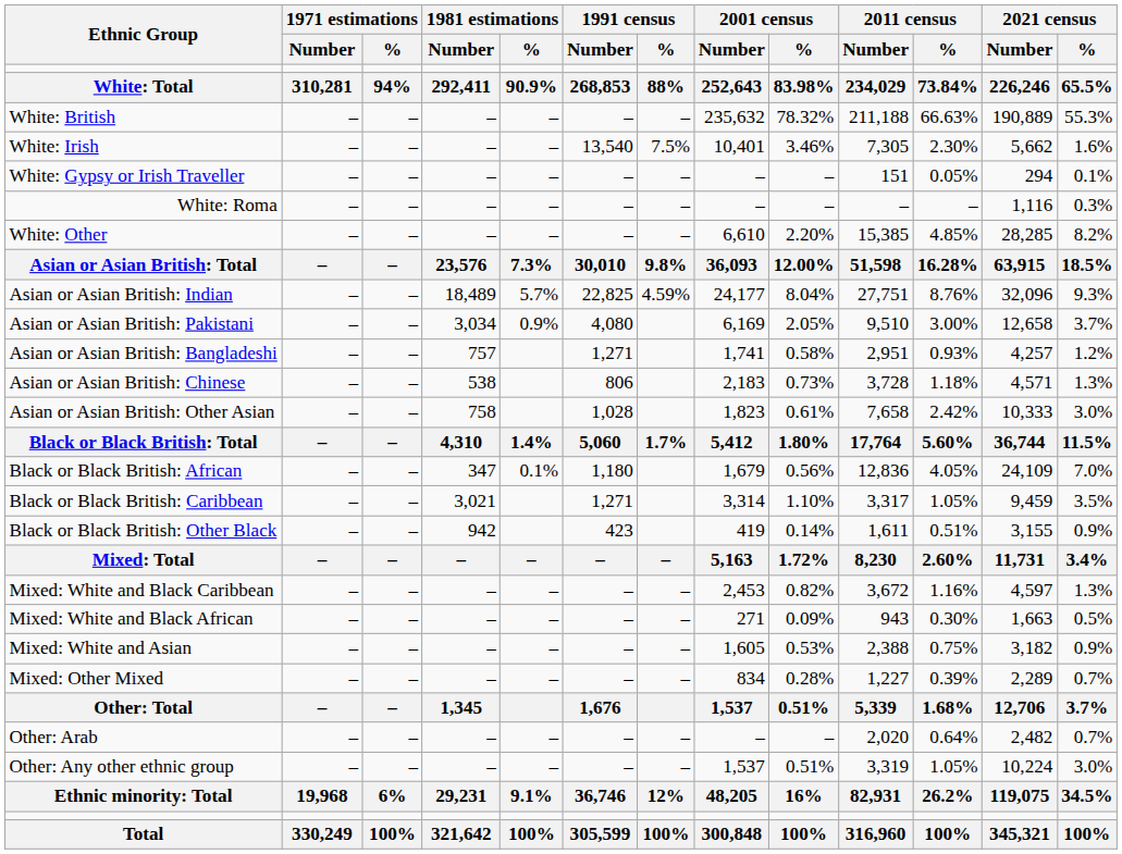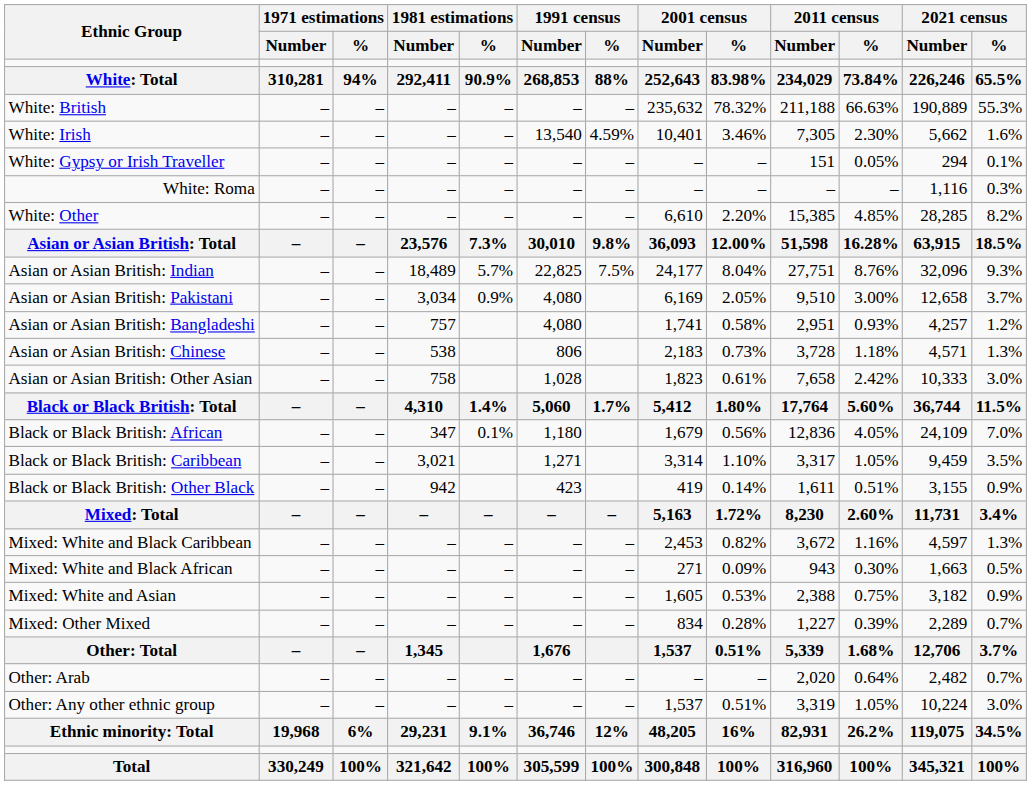 <table class="wikitable sortable" style="text-align:right">
 <tr>
 <th rowspan="2">Ethnic Group</th>
 <th colspan="2">1971 estimations</th>
 <th colspan="2">1981 estimations</th>
 <th colspan="2">1991 census</th>
 <th colspan="2">2001 census</th>
 <th colspan="2">2011 census</th>
 <th colspan="2">2021 census</th>
 </tr>
 <tr>
 <th>Number</th>
 <th>%</th>
 <th>Number</th>
 <th>%</th>
 <th>Number</th>
 <th>%</th>
 <th>Number</th>
 <th>%</th>
 <th>Number</th>
 <th>%</th>
 <th>Number</th>
 <th>%</th>
 </tr>
 <tr>
 <td></td>
 <td></td>
 <td></td>
 <td></td>
 <td></td>
 <td></td>
 <td></td>
 <td></td>
 <td></td>
 <td></td>
 <td></td>
 <td></td>
 <td></td>
 </tr>
 <tr>
 <th><a href='#'>White</a>: Total</th>
 <th>310,281</th>
 <th>94%</th>
 <th>292,411</th>
 <th>90.9%</th>
 <th>268,853</th>
 <th>88%</th>
 <th>252,643</th>
 <th>83.98%</th>
 <th>234,029</th>
 <th>73.84%</th>
 <th>226,246</th>
 <th>65.5%</th>
 </tr>
 <tr>
 <td style="text-align:left">White: <a href='#'>British</a></td>
 <td>–</td>
 <td>–</td>
 <td>–</td>
 <td>–</td>
 <td>–</td>
 <td>–</td>
 <td>235,632</td>
 <td>78.32%</td>
 <td>211,188</td>
 <td>66.63%</td>
 <td>190,889</td>
 <td>55.3%</td>
 </tr>
 <tr>
 <td style="text-align:left">White: <a href='#'>Irish</a></td>
 <td>–</td>
 <td>–</td>
 <td>–</td>
 <td>–</td>
 <td>13,540</td>
-<td>7.5%</td>
+<td>4.59%</td>
 <td>10,401</td>
 <td>3.46%</td>
 <td>7,305</td>
 <td>2.30%</td>
 <td>5,662</td>
 <td>1.6%</td>
 </tr>
 <tr>
 <td style="text-align:left">White: <a href='#'>Gypsy or Irish Traveller</a></td>
 <td>–</td>
 <td>–</td>
 <td>–</td>
 <td>–</td>
 <td>–</td>
 <td>–</td>
 <td>–</td>
 <td>–</td>
 <td>151</td>
 <td>0.05%</td>
 <td>294</td>
 <td>0.1%</td>
 </tr>
 <tr>
 <td>White: Roma</td>
 <td>–</td>
 <td>–</td>
 <td>–</td>
 <td>–</td>
 <td>–</td>
 <td>–</td>
 <td>–</td>
 <td>–</td>
 <td>–</td>
 <td>–</td>
 <td>1,116</td>
 <td>0.3%</td>
 </tr>
 <tr>
 <td style="text-align:left">White: <a href='#'>Other</a></td>
 <td>–</td>
 <td>–</td>
 <td>–</td>
 <td>–</td>
 <td>–</td>
 <td>–</td>
 <td>6,610</td>
 <td>2.20%</td>
 <td>15,385</td>
 <td>4.85%</td>
 <td>28,285</td>
 <td>8.2%</td>
 </tr>
 <tr>
 <th><a href='#'>Asian or Asian British</a>: Total</th>
 <th>–</th>
 <th>–</th>
 <th>23,576</th>
 <th>7.3%</th>
 <th>30,010</th>
 <th>9.8%</th>
 <th>36,093</th>
 <th>12.00%</th>
 <th>51,598</th>
 <th>16.28%</th>
 <th>63,915</th>
 <th>18.5%</th>
 </tr>
 <tr>
 <td style="text-align:left">Asian or Asian British: <a href='#'>Indian</a></td>
 <td>–</td>
 <td>–</td>
 <td>18,489</td>
 <td>5.7%</td>
 <td>22,825</td>
-<td>4.59%</td>
+<td>7.5%</td>
 <td>24,177</td>
 <td>8.04%</td>
 <td>27,751</td>
 <td>8.76%</td>
 <td>32,096</td>
 <td>9.3%</td>
 </tr>
 <tr>
 <td style="text-align:left">Asian or Asian British: <a href='#'>Pakistani</a></td>
 <td>–</td>
 <td>–</td>
 <td>3,034</td>
 <td>0.9%</td>
 <td>4,080</td>
 <td></td>
 <td>6,169</td>
 <td>2.05%</td>
 <td>9,510</td>
 <td>3.00%</td>
 <td>12,658</td>
 <td>3.7%</td>
 </tr>
 <tr>
 <td style="text-align:left">Asian or Asian British: <a href='#'>Bangladeshi</a></td>
 <td>–</td>
 <td>–</td>
 <td>757</td>
 <td></td>
-<td>1,271</td>
+<td>4,080</td>
 <td></td>
 <td>1,741</td>
 <td>0.58%</td>
 <td>2,951</td>
 <td>0.93%</td>
 <td>4,257</td>
 <td>1.2%</td>
 </tr>
 <tr>
 <td style="text-align:left">Asian or Asian British: <a href='#'>Chinese</a></td>
 <td>–</td>
 <td>–</td>
 <td>538</td>
 <td></td>
 <td>806</td>
 <td></td>
 <td>2,183</td>
 <td>0.73%</td>
 <td>3,728</td>
 <td>1.18%</td>
 <td>4,571</td>
 <td>1.3%</td>
 </tr>
 <tr>
 <td style="text-align:left">Asian or Asian British: Other Asian</td>
 <td>–</td>
 <td>–</td>
 <td>758</td>
 <td></td>
 <td>1,028</td>
 <td></td>
 <td>1,823</td>
 <td>0.61%</td>
 <td>7,658</td>
 <td>2.42%</td>
 <td>10,333</td>
 <td>3.0%</td>
 </tr>
 <tr>
 <th><a href='#'>Black or Black British</a>: Total</th>
 <th>–</th>
 <th>–</th>
 <th>4,310</th>
 <th>1.4%</th>
 <th>5,060</th>
 <th>1.7%</th>
 <th>5,412</th>
 <th>1.80%</th>
 <th>17,764</th>
 <th>5.60%</th>
 <th>36,744</th>
 <th>11.5%</th>
 </tr>
 <tr>
 <td style="text-align:left">Black or Black British: <a href='#'>African</a></td>
 <td>–</td>
 <td>–</td>
 <td>347</td>
 <td>0.1%</td>
 <td>1,180</td>
 <td></td>
 <td>1,679</td>
 <td>0.56%</td>
 <td>12,836</td>
 <td>4.05%</td>
 <td>24,109</td>
 <td>7.0%</td>
 </tr>
 <tr>
 <td style="text-align:left">Black or Black British: <a href='#'>Caribbean</a></td>
 <td>–</td>
 <td>–</td>
 <td>3,021</td>
 <td></td>
 <td>1,271</td>
 <td></td>
 <td>3,314</td>
 <td>1.10%</td>
 <td>3,317</td>
 <td>1.05%</td>
 <td>9,459</td>
 <td>3.5%</td>
 </tr>
 <tr>
 <td style="text-align:left">Black or Black British: <a href='#'>Other Black</a></td>
 <td>–</td>
 <td>–</td>
 <td>942</td>
 <td></td>
 <td>423</td>
 <td></td>
 <td>419</td>
 <td>0.14%</td>
 <td>1,611</td>
 <td>0.51%</td>
 <td>3,155</td>
 <td>0.9%</td>
 </tr>
 <tr>
 <th><a href='#'>Mixed</a>: Total</th>
 <th>–</th>
 <th>–</th>
 <th>–</th>
 <th>–</th>
 <th>–</th>
 <th>–</th>
 <th>5,163</th>
 <th>1.72%</th>
 <th>8,230</th>
 <th>2.60%</th>
 <th>11,731</th>
 <th>3.4%</th>
 </tr>
 <tr>
 <td style="text-align:left">Mixed: White and Black Caribbean</td>
 <td>–</td>
 <td>–</td>
 <td>–</td>
 <td>–</td>
 <td>–</td>
 <td>–</td>
 <td>2,453</td>
 <td>0.82%</td>
 <td>3,672</td>
 <td>1.16%</td>
 <td>4,597</td>
 <td>1.3%</td>
 </tr>
 <tr>
 <td style="text-align:left">Mixed: White and Black African</td>
 <td>–</td>
 <td>–</td>
 <td>–</td>
 <td>–</td>
 <td>–</td>
 <td>–</td>
 <td>271</td>
 <td>0.09%</td>
 <td>943</td>
 <td>0.30%</td>
 <td>1,663</td>
 <td>0.5%</td>
 </tr>
 <tr>
 <td style="text-align:left">Mixed: White and Asian</td>
 <td>–</td>
 <td>–</td>
 <td>–</td>
 <td>–</td>
 <td>–</td>
 <td>–</td>
 <td>1,605</td>
 <td>0.53%</td>
 <td>2,388</td>
 <td>0.75%</td>
 <td>3,182</td>
 <td>0.9%</td>
 </tr>
 <tr>
 <td style="text-align:left">Mixed: Other Mixed</td>
 <td>–</td>
 <td>–</td>
 <td>–</td>
 <td>–</td>
 <td>–</td>
 <td>–</td>
 <td>834</td>
 <td>0.28%</td>
 <td>1,227</td>
 <td>0.39%</td>
 <td>2,289</td>
 <td>0.7%</td>
 </tr>
 <tr>
 <th>Other: Total</th>
 <th>–</th>
 <th>–</th>
 <th>1,345</th>
 <th></th>
 <th>1,676</th>
 <th></th>
 <th>1,537</th>
 <th>0.51%</th>
 <th>5,339</th>
 <th>1.68%</th>
 <th>12,706</th>
 <th>3.7%</th>
 </tr>
 <tr>
 <td style="text-align:left">Other: Arab</td>
 <td>–</td>
 <td>–</td>
 <td>–</td>
 <td>–</td>
 <td>–</td>
 <td>–</td>
 <td>–</td>
 <td>–</td>
 <td>2,020</td>
 <td>0.64%</td>
 <td>2,482</td>
 <td>0.7%</td>
 </tr>
 <tr>
 <td style="text-align:left">Other: Any other ethnic group</td>
 <td>–</td>
 <td>–</td>
 <td>–</td>
 <td>–</td>
 <td>–</td>
 <td>–</td>
 <td>1,537</td>
 <td>0.51%</td>
 <td>3,319</td>
 <td>1.05%</td>
 <td>10,224</td>
 <td>3.0%</td>
 </tr>
 <tr>
 <th>Ethnic minority: Total</th>
 <th>19,968</th>
 <th>6%</th>
 <th>29,231</th>
 <th>9.1%</th>
 <th>36,746</th>
 <th>12%</th>
 <th>48,205</th>
 <th>16%</th>
 <th>82,931</th>
 <th>26.2%</th>
 <th>119,075</th>
 <th>34.5%</th>
 </tr>
 <tr>
 <td></td>
 <td></td>
 <td></td>
 <td></td>
 <td></td>
 <td></td>
 <td></td>
 <td></td>
 <td></td>
 <td></td>
 <td></td>
 <td></td>
 <td></td>
 </tr>
 <tr>
 <th>Total</th>
 <th>330,249</th>
 <th>100%</th>
 <th>321,642</th>
 <th>100%</th>
 <th>305,599</th>
 <th>100%</th>
 <th>300,848</th>
 <th>100%</th>
 <th>316,960</th>
 <th>100%</th>
 <th>345,321</th>
 <th>100%</th>
 </tr>
 </table>
